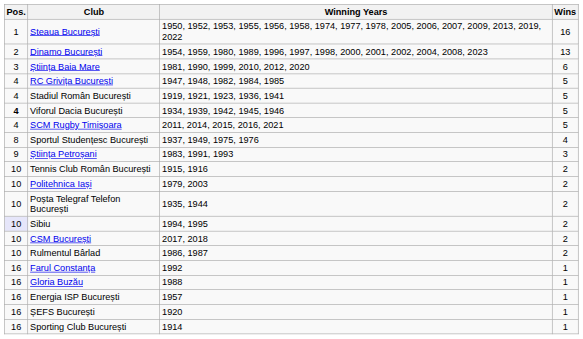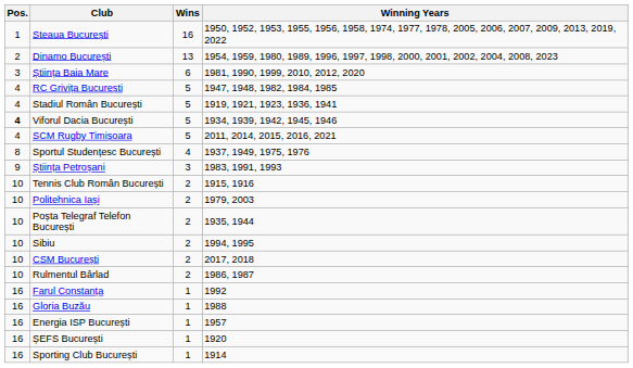 <table class="wikitable plainrowheaders" style="width:100%; font-size:88%;">
 <tr>
 <th>Pos.</th>
 <th>Club</th>
+<th>Wins</th>
 <th>Winning Years</th>
-<th>Wins</th>
 </tr>
 <tr>
 <td align=center>1</td>
 <td><a href='#'>Steaua București</a></td>
+<td align=center>16</td>
 <td>1950, 1952, 1953, 1955, 1956, 1958, 1974, 1977, 1978, 2005, 2006, 2007, 2009, 2013, 2019, 2022</td>
-<td align=center>16</td>
 </tr>
 <tr>
 <td align=center>2</td>
 <td><a href='#'>Dinamo București</a></td>
+<td align=center>13</td>
 <td>1954, 1959, 1980, 1989, 1996, 1997, 1998, 2000, 2001, 2002, 2004, 2008, 2023</td>
-<td align=center>13</td>
 </tr>
 <tr>
 <td align=center>3</td>
 <td><a href='#'>Știința Baia Mare</a></td>
+<td align=center>6</td>
 <td>1981, 1990, 1999, 2010, 2012, 2020</td>
-<td align=center>6</td>
 </tr>
 <tr>
 <td align=center>4</td>
 <td><a href='#'>RC Grivița București</a></td>
+<td align=center>5</td>
 <td>1947, 1948, 1982, 1984, 1985</td>
-<td align=center>5</td>
 </tr>
 <tr>
 <td align=center>4</td>
 <td>Stadiul Român București</td>
+<td align=center>5</td>
 <td>1919, 1921, 1923, 1936, 1941</td>
-<td align=center>5</td>
 </tr>
 <tr>
 <td align=center><strong>4</strong></td>
 <td>Viforul Dacia București</td>
+<td align=center>5</td>
 <td>1934, 1939, 1942, 1945, 1946</td>
-<td align=center>5</td>
 </tr>
 <tr>
 <td align=center>4</td>
 <td><a href='#'>SCM Rugby Timișoara</a></td>
+<td align=center>5</td>
 <td>2011, 2014, 2015, 2016, 2021</td>
-<td align=center>5</td>
 </tr>
 <tr>
 <td align=center>8</td>
 <td>Sportul Studențesc București</td>
+<td align=center>4</td>
 <td>1937, 1949, 1975, 1976</td>
-<td align=center>4</td>
 </tr>
 <tr>
 <td align=center>9</td>
 <td><a href='#'>Știința Petroșani</a></td>
+<td align=center>3</td>
 <td>1983, 1991, 1993</td>
-<td align=center>3</td>
 </tr>
 <tr>
 <td align=center>10</td>
 <td>Tennis Club Român București</td>
+<td align=center>2</td>
 <td>1915, 1916</td>
-<td align=center>2</td>
 </tr>
 <tr>
 <td align=center>10</td>
 <td><a href='#'>Politehnica Iași</a></td>
+<td align=center>2</td>
 <td>1979, 2003</td>
-<td align=center>2</td>
 </tr>
 <tr>
 <td align=center>10</td>
 <td>Poșta Telegraf Telefon București</td>
+<td align=center>2</td>
 <td>1935, 1944</td>
-<td align=center>2</td>
 </tr>
 <tr>
-<td align=center style="background: lavender;">10</td>
+<td align=center>10</td>
 <td>Sibiu</td>
+<td align=center>2</td>
 <td>1994, 1995</td>
-<td align=center>2</td>
 </tr>
 <tr>
 <td align=center>10</td>
 <td><a href='#'>CSM București</a></td>
+<td align=center>2</td>
 <td>2017, 2018</td>
-<td align=center>2</td>
 </tr>
 <tr>
 <td align=center>10</td>
 <td>Rulmentul Bârlad</td>
+<td align=center>2</td>
 <td>1986, 1987</td>
-<td align=center>2</td>
 </tr>
 <tr>
 <td align=center>16</td>
 <td><a href='#'>Farul Constanța</a></td>
+<td align=center>1</td>
 <td>1992</td>
-<td align=center>1</td>
 </tr>
 <tr>
 <td align=center>16</td>
 <td><a href='#'>Gloria Buzău</a></td>
+<td align=center>1</td>
 <td>1988</td>
-<td align=center>1</td>
 </tr>
 <tr>
 <td align=center>16</td>
 <td>Energia ISP București</td>
+<td align=center>1</td>
 <td>1957</td>
-<td align=center>1</td>
 </tr>
 <tr>
 <td align=center>16</td>
 <td>ȘEFS București</td>
+<td align=center>1</td>
 <td>1920</td>
-<td align=center>1</td>
 </tr>
 <tr>
 <td align=center>16</td>
 <td>Sporting Club București</td>
+<td align=center>1</td>
 <td>1914</td>
-<td align=center>1</td>
 </tr>
 </table>
